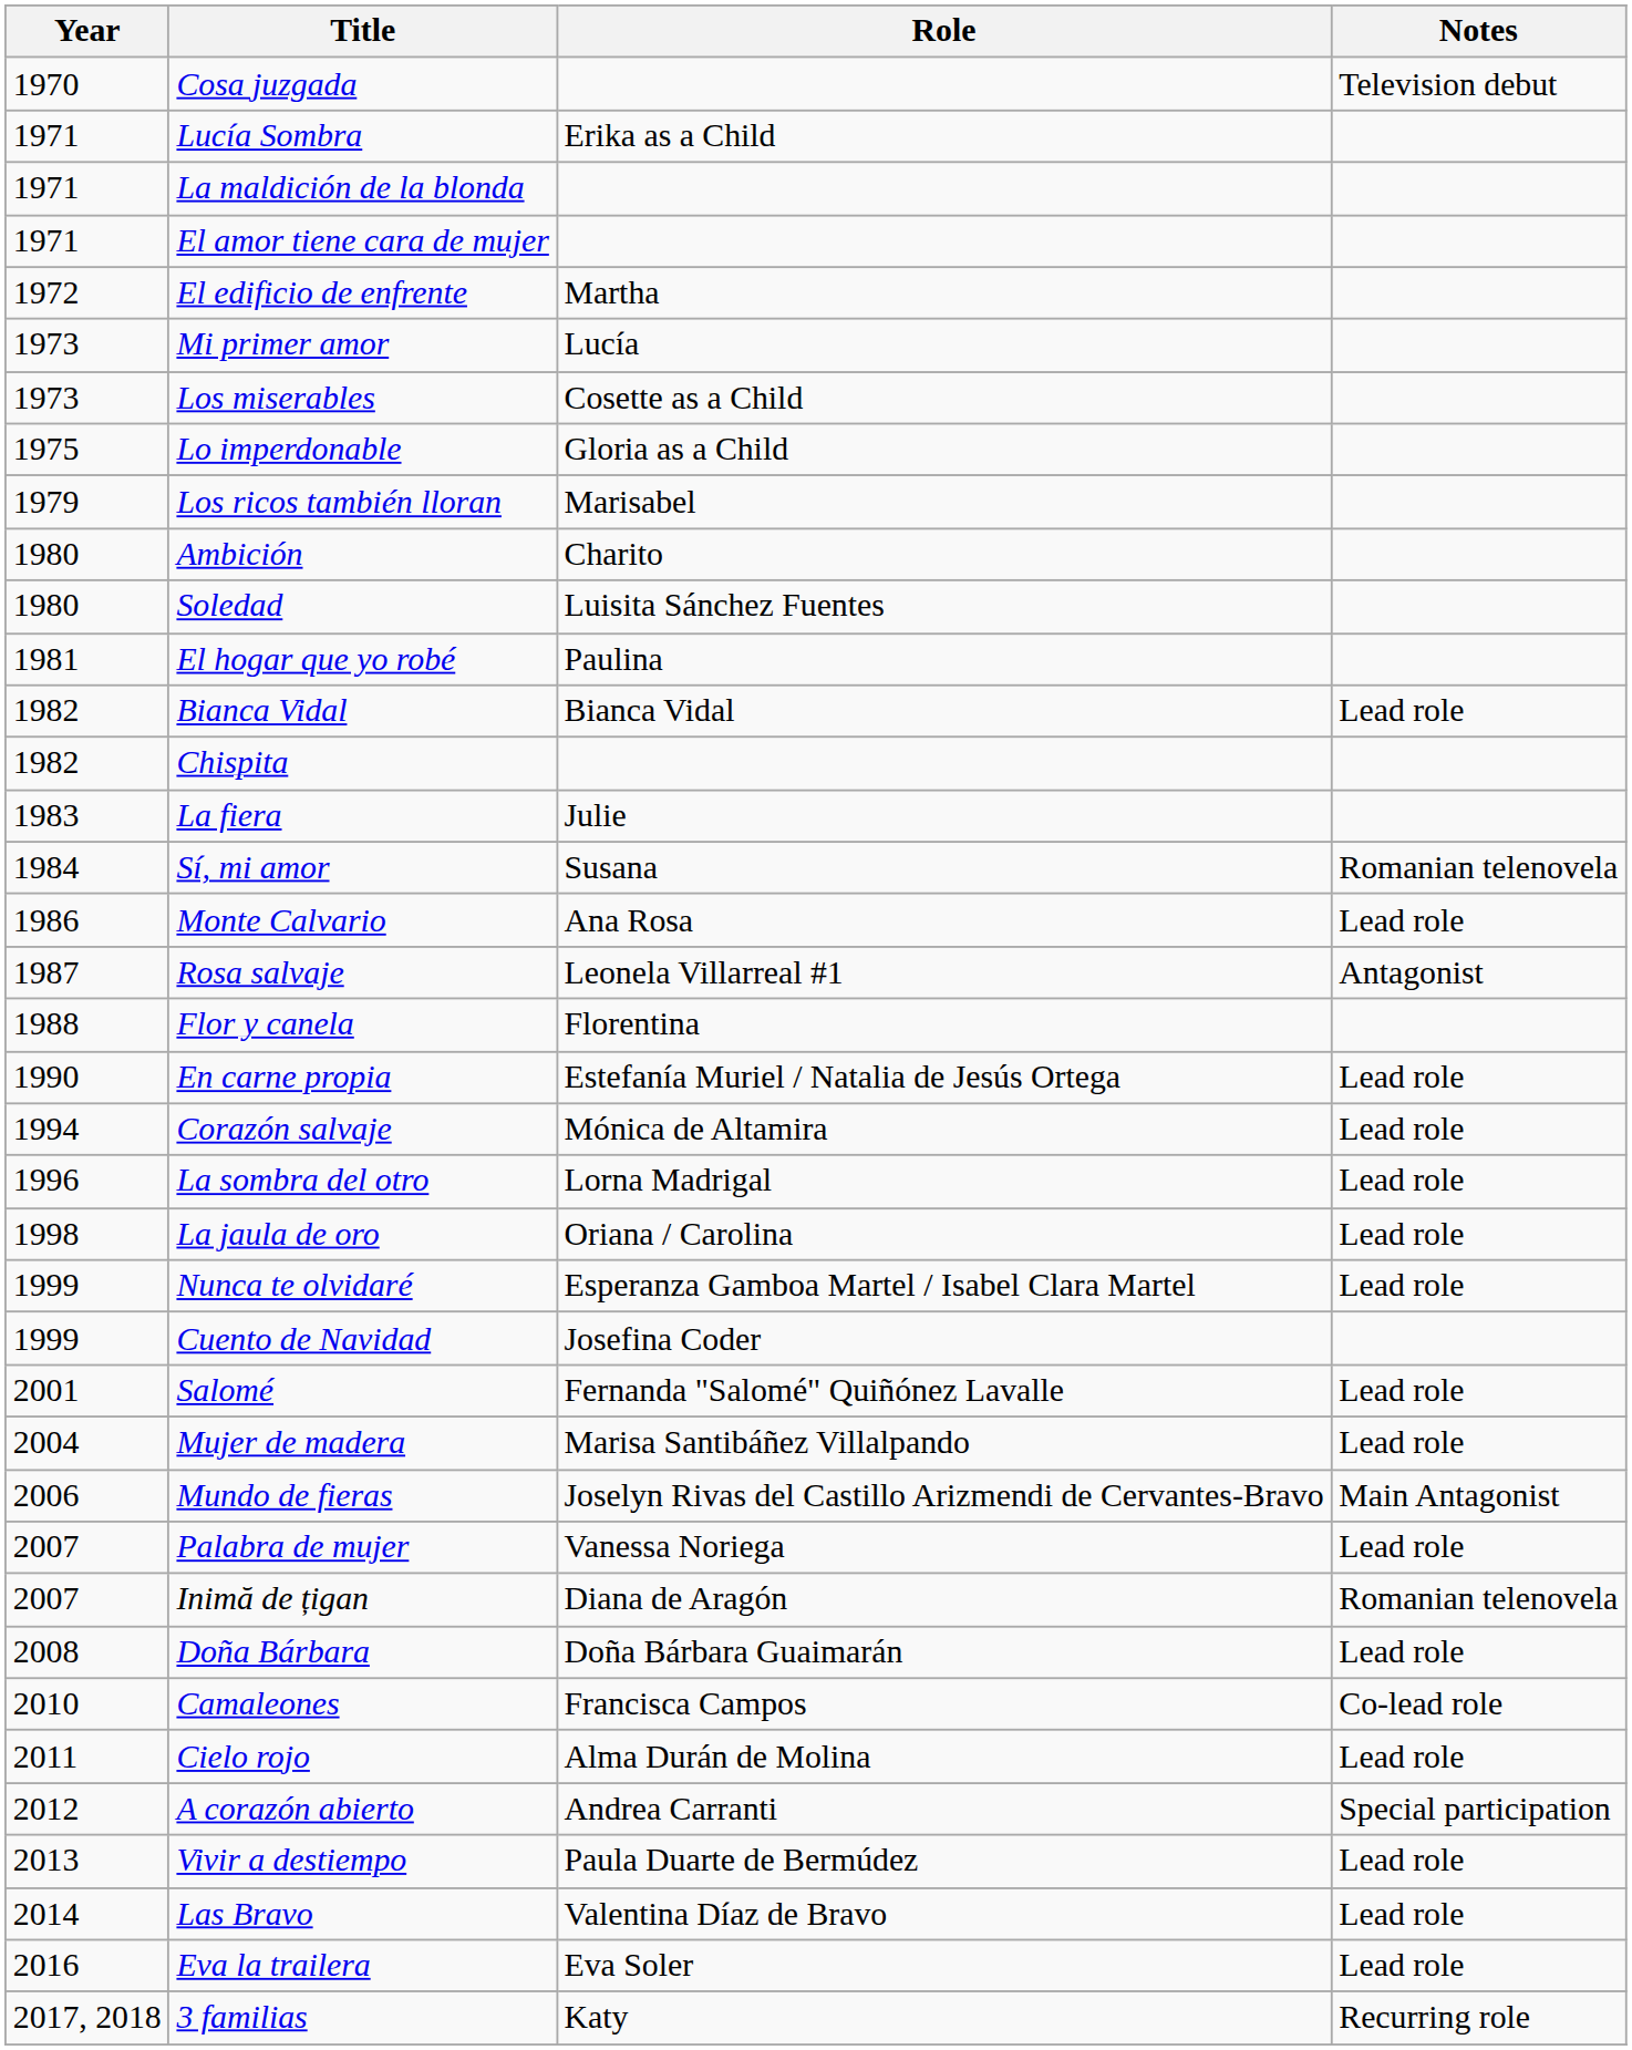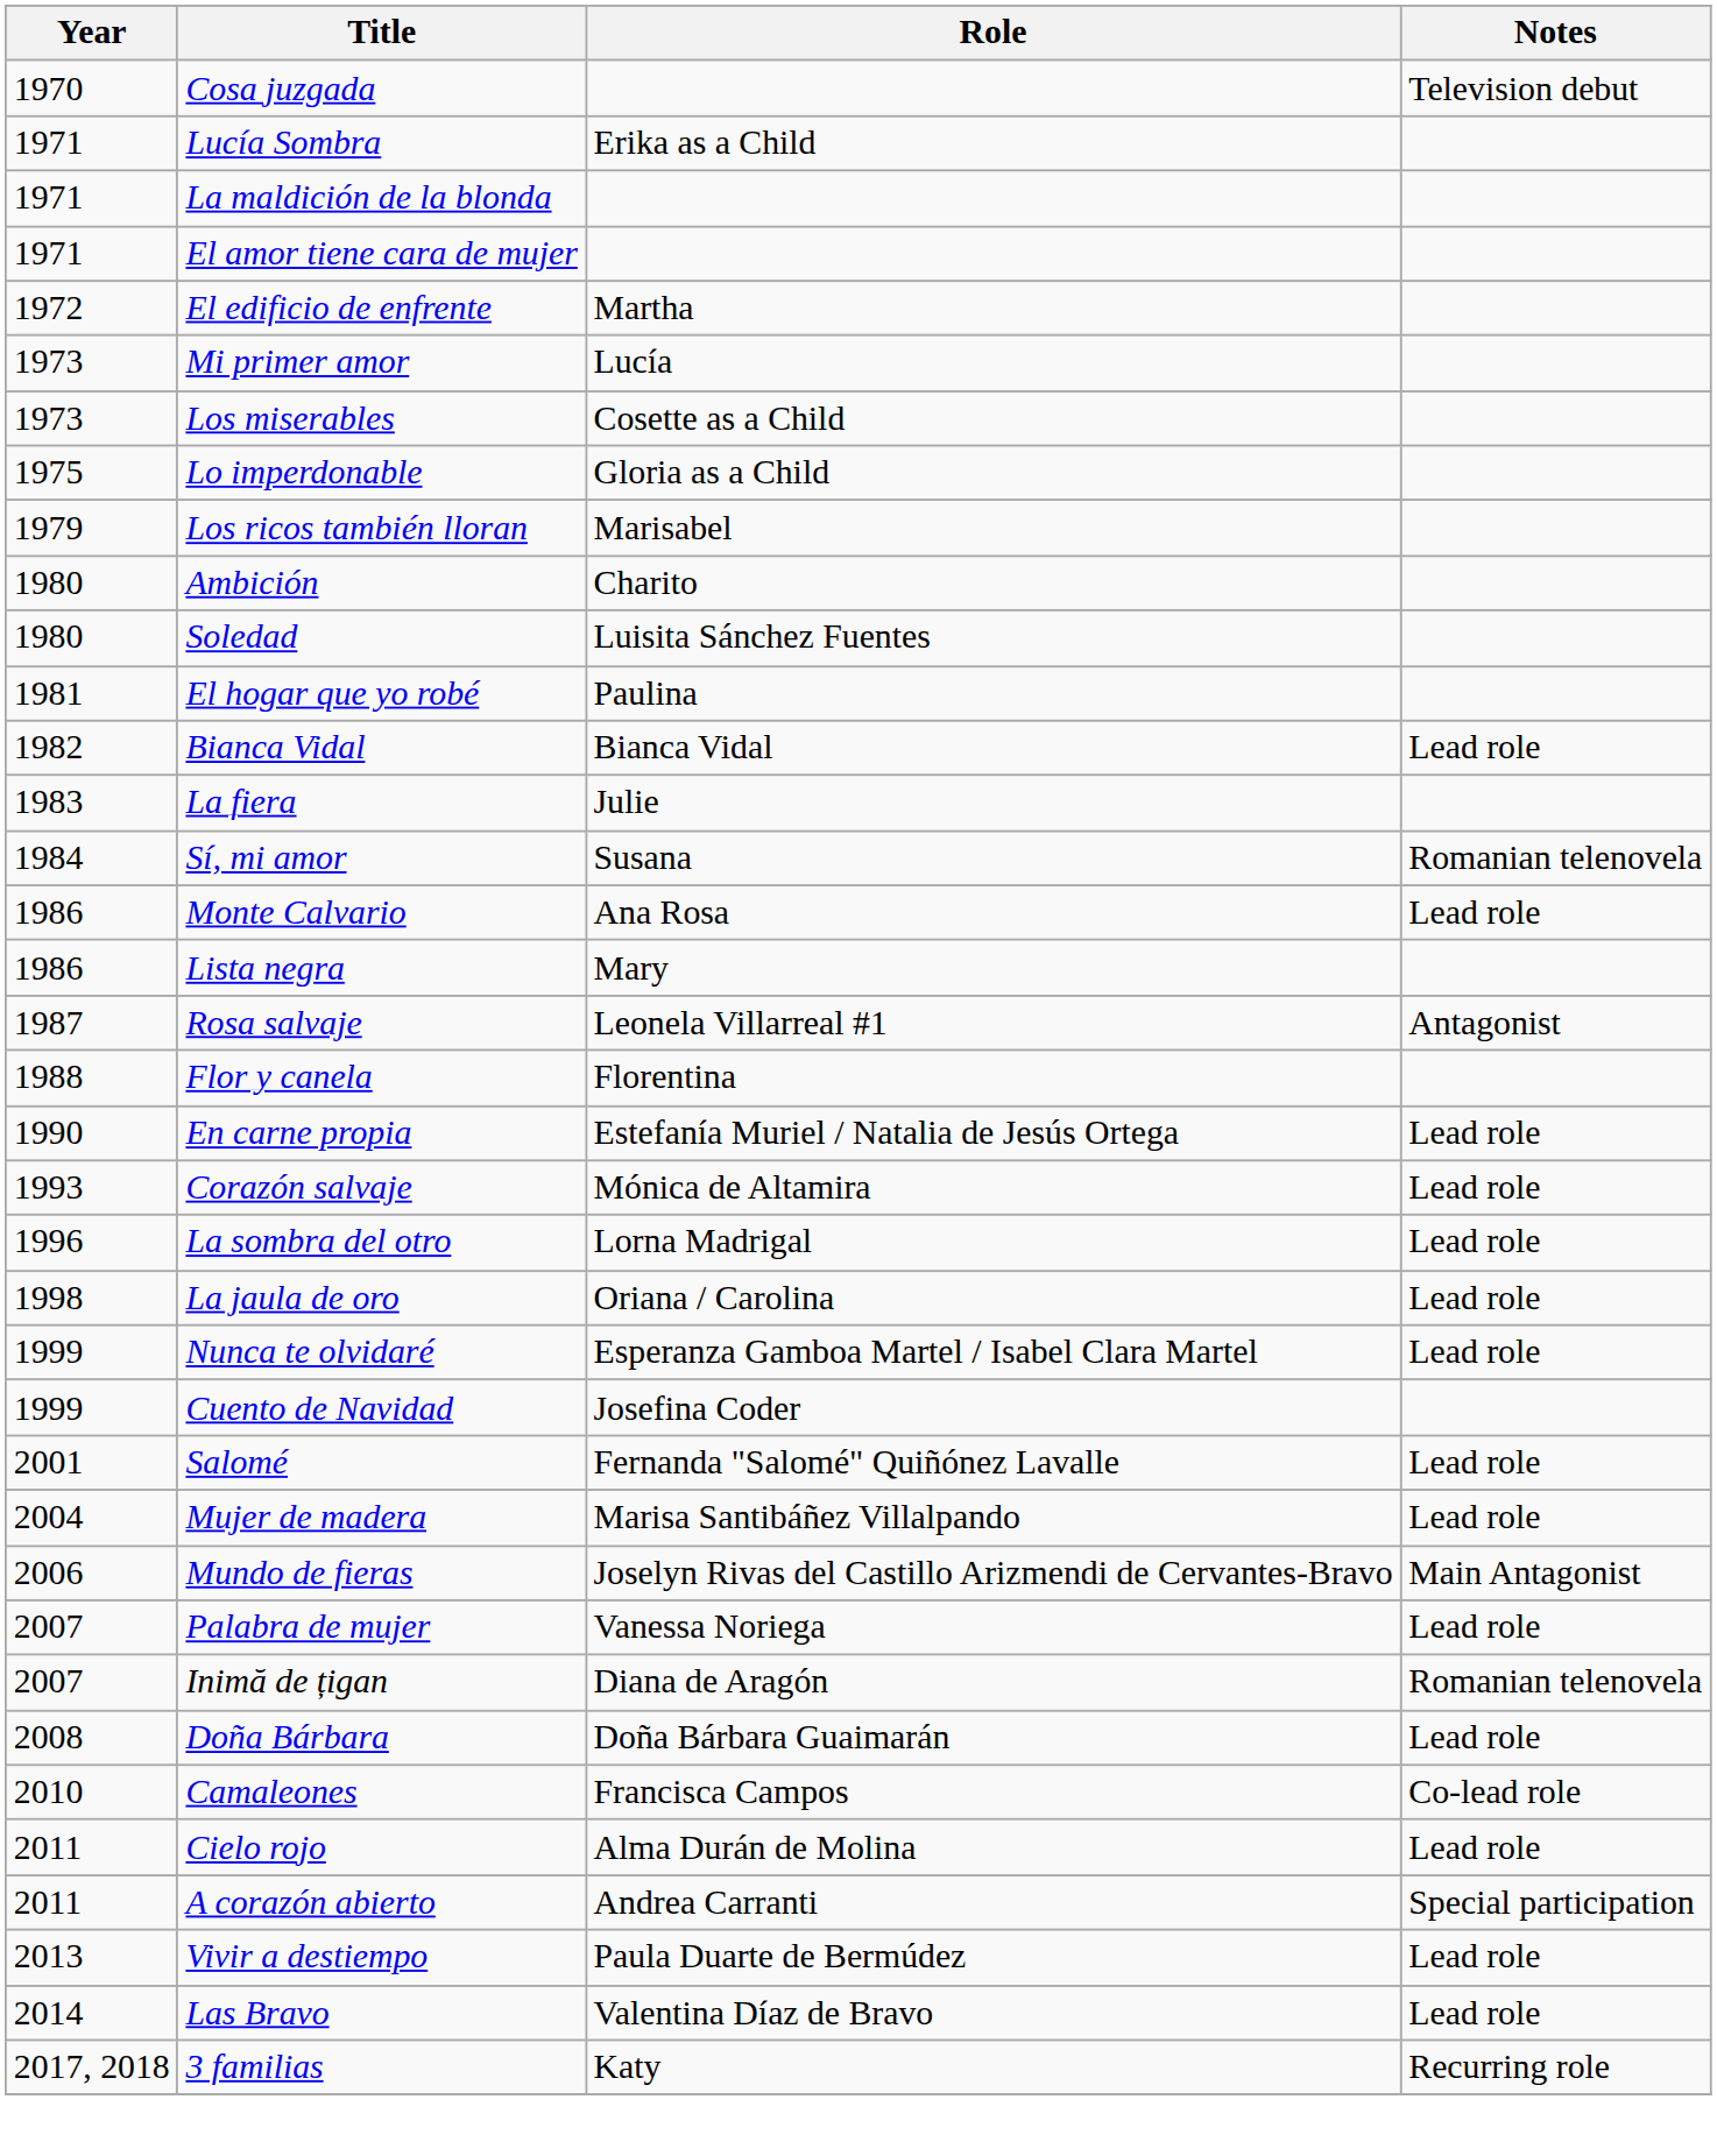 <table class="wikitable sortable">
 <tr>
 <th>Year</th>
 <th>Title</th>
 <th>Role</th>
 <th>Notes</th>
 </tr>
 <tr>
 <td>1970</td>
 <td><em><a href='#'>Cosa juzgada</a></em></td>
 <td></td>
 <td>Television debut</td>
 </tr>
 <tr>
 <td>1971</td>
 <td><em><a href='#'>Lucía Sombra</a></em></td>
 <td>Erika as a Child</td>
 <td></td>
 </tr>
 <tr>
 <td>1971</td>
 <td><em><a href='#'>La maldición de la blonda</a></em></td>
 <td></td>
 <td></td>
 </tr>
 <tr>
 <td>1971</td>
 <td><em><a href='#'>El amor tiene cara de mujer</a></em></td>
 <td></td>
 <td></td>
 </tr>
 <tr>
 <td>1972</td>
 <td><em><a href='#'>El edificio de enfrente</a></em></td>
 <td>Martha</td>
 <td></td>
 </tr>
 <tr>
 <td>1973</td>
 <td><em><a href='#'>Mi primer amor</a></em></td>
 <td>Lucía</td>
 <td></td>
 </tr>
 <tr>
 <td>1973</td>
 <td><em><a href='#'>Los miserables</a></em></td>
 <td>Cosette as a Child</td>
 <td></td>
 </tr>
 <tr>
 <td>1975</td>
 <td><em><a href='#'>Lo imperdonable</a></em></td>
 <td>Gloria as a Child</td>
 <td></td>
 </tr>
 <tr>
 <td>1979</td>
 <td><em><a href='#'>Los ricos también lloran</a></em></td>
 <td>Marisabel</td>
 <td></td>
 </tr>
 <tr>
 <td>1980</td>
 <td><em><a href='#'>Ambición</a></em></td>
 <td>Charito</td>
 <td></td>
 </tr>
 <tr>
 <td>1980</td>
 <td><em><a href='#'>Soledad</a></em></td>
 <td>Luisita Sánchez Fuentes</td>
 <td></td>
 </tr>
 <tr>
 <td>1981</td>
 <td><em><a href='#'>El hogar que yo robé</a></em></td>
 <td>Paulina</td>
 <td></td>
 </tr>
 <tr>
 <td>1982</td>
 <td><em><a href='#'>Bianca Vidal</a></em></td>
 <td>Bianca Vidal</td>
 <td>Lead role</td>
 </tr>
 <tr>
-<td>1982</td>
-<td><em><a href='#'>Chispita</a></em></td>
-<td></td>
-<td></td>
-</tr>
-<tr>
 <td>1983</td>
 <td><em><a href='#'>La fiera</a> </em></td>
 <td>Julie</td>
 <td></td>
 </tr>
 <tr>
 <td>1984</td>
 <td><em><a href='#'>Sí, mi amor</a></em></td>
 <td>Susana</td>
 <td>Romanian telenovela</td>
 </tr>
 <tr>
 <td>1986</td>
 <td><em><a href='#'>Monte Calvario</a></em></td>
 <td>Ana Rosa</td>
 <td>Lead role</td>
+</tr>
+<tr>
+<td>1986</td>
+<td><em><a href='#'>Lista negra</a></em></td>
+<td>Mary</td>
+<td></td>
 </tr>
 <tr>
 <td>1987</td>
 <td><em><a href='#'>Rosa salvaje</a></em></td>
 <td>Leonela Villarreal #1</td>
 <td>Antagonist</td>
 </tr>
 <tr>
 <td>1988</td>
 <td><em><a href='#'>Flor y canela</a></em></td>
 <td>Florentina</td>
 <td></td>
 </tr>
 <tr>
 <td>1990</td>
 <td><em><a href='#'>En carne propia</a></em></td>
 <td>Estefanía Muriel / Natalia de Jesús Ortega</td>
 <td>Lead role</td>
 </tr>
 <tr>
-<td>1994</td>
+<td>1993</td>
 <td><em><a href='#'>Corazón salvaje</a></em></td>
 <td>Mónica de Altamira</td>
 <td>Lead role</td>
 </tr>
 <tr>
 <td>1996</td>
 <td><em><a href='#'>La sombra del otro</a></em></td>
 <td>Lorna Madrigal</td>
 <td>Lead role</td>
 </tr>
 <tr>
 <td>1998</td>
 <td><em><a href='#'>La jaula de oro</a></em></td>
 <td>Oriana / Carolina</td>
 <td>Lead role</td>
 </tr>
 <tr>
 <td>1999</td>
 <td><em><a href='#'>Nunca te olvidaré</a></em></td>
 <td>Esperanza Gamboa Martel / Isabel Clara Martel</td>
 <td>Lead role</td>
 </tr>
 <tr>
 <td>1999</td>
 <td><em><a href='#'>Cuento de Navidad</a></em></td>
 <td>Josefina Coder</td>
 <td></td>
 </tr>
 <tr>
 <td>2001</td>
 <td><em><a href='#'>Salomé</a></em></td>
 <td>Fernanda "Salomé" Quiñónez Lavalle</td>
 <td>Lead role</td>
 </tr>
 <tr>
 <td>2004</td>
 <td><em><a href='#'>Mujer de madera</a></em></td>
 <td>Marisa Santibáñez Villalpando</td>
 <td>Lead role</td>
 </tr>
 <tr>
 <td>2006</td>
 <td><em><a href='#'>Mundo de fieras</a></em></td>
 <td>Joselyn Rivas del Castillo Arizmendi de Cervantes-Bravo</td>
 <td>Main Antagonist</td>
 </tr>
 <tr>
 <td>2007</td>
 <td><em><a href='#'>Palabra de mujer</a></em></td>
 <td>Vanessa Noriega</td>
 <td>Lead role</td>
 </tr>
 <tr>
 <td>2007</td>
 <td><em>Inimă de țigan</em></td>
 <td>Diana de Aragón</td>
 <td>Romanian telenovela</td>
 </tr>
 <tr>
 <td>2008</td>
 <td><em><a href='#'>Doña Bárbara</a></em></td>
 <td>Doña Bárbara Guaimarán</td>
 <td>Lead role</td>
 </tr>
 <tr>
 <td>2010</td>
 <td><em><a href='#'>Camaleones</a></em></td>
 <td>Francisca Campos</td>
 <td>Co-lead role</td>
 </tr>
 <tr>
 <td>2011</td>
 <td><em><a href='#'>Cielo rojo</a></em></td>
 <td>Alma Durán de Molina</td>
 <td>Lead role</td>
 </tr>
 <tr>
-<td>2012</td>
+<td>2011</td>
 <td><em><a href='#'>A corazón abierto</a></em></td>
 <td>Andrea Carranti</td>
 <td>Special participation</td>
 </tr>
 <tr>
 <td>2013</td>
 <td><em><a href='#'>Vivir a destiempo</a></em></td>
 <td>Paula Duarte de Bermúdez</td>
 <td>Lead role</td>
 </tr>
 <tr>
 <td>2014</td>
 <td><em><a href='#'>Las Bravo</a></em></td>
 <td>Valentina Díaz de Bravo</td>
 <td>Lead role</td>
 </tr>
 <tr>
-<td>2016</td>
-<td><em><a href='#'>Eva la trailera</a></em></td>
-<td>Eva Soler</td>
-<td>Lead role</td>
-</tr>
-<tr>
 <td>2017, 2018</td>
 <td><em><a href='#'>3 familias</a></em></td>
 <td>Katy</td>
 <td>Recurring role</td>
 </tr>
 <tr>
 </tr>
 </table>
